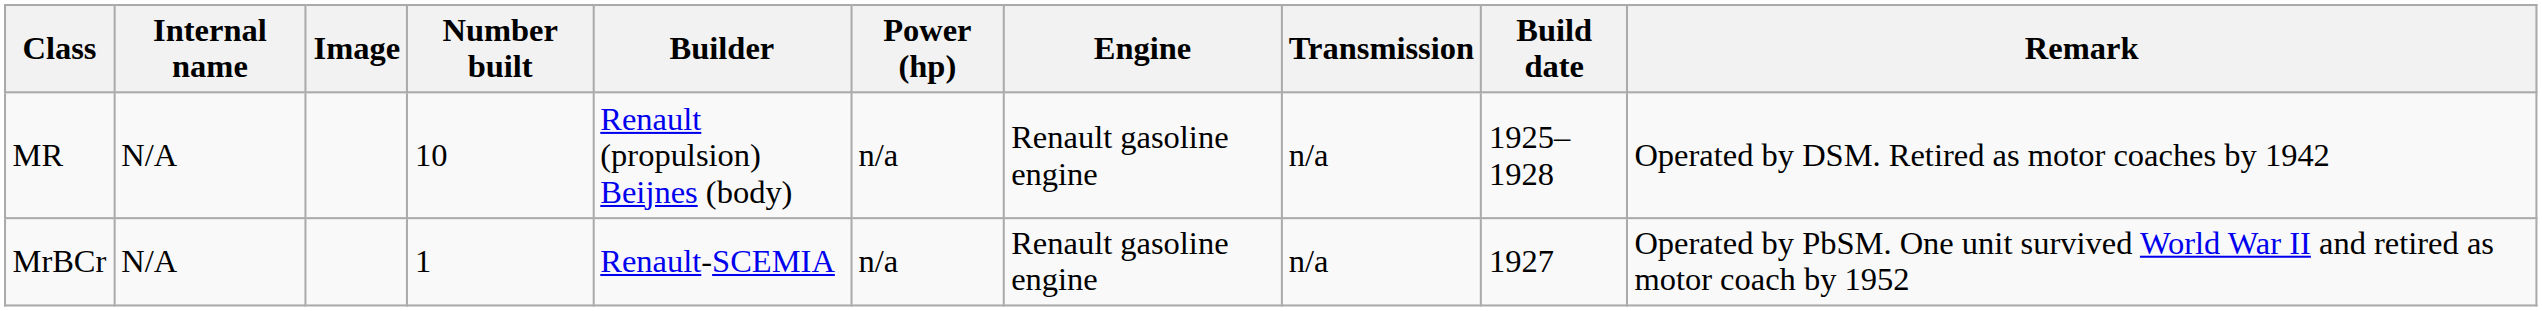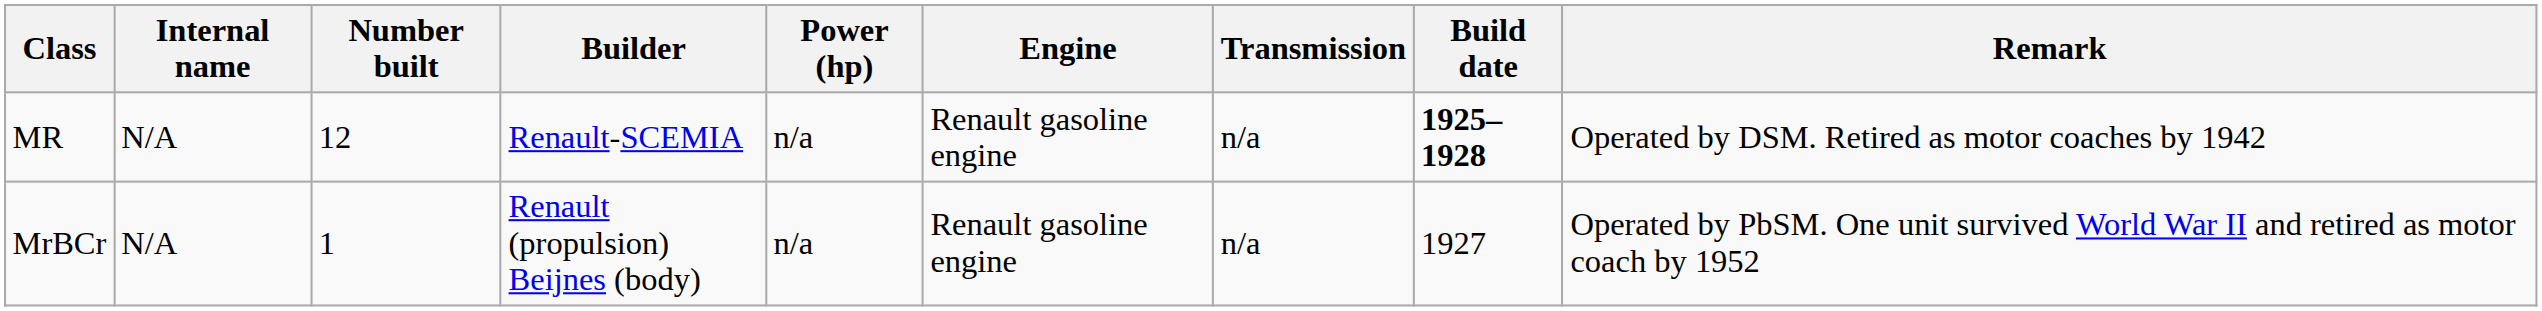 <table class="wikitable">
 <tr>
 <th>Class</th>
 <th>Internal name</th>
-<th>Image</th>
 <th>Number built</th>
 <th>Builder</th>
 <th>Power (hp)</th>
 <th>Engine</th>
 <th>Transmission</th>
 <th>Build date</th>
 <th>Remark</th>
 </tr>
 <tr>
 <td>MR</td>
 <td>N/A</td>
-<td></td>
-<td>10</td>
-<td> <a href='#'>Renault</a> (propulsion)<br> <a href='#'>Beijnes</a> (body)</td>
+<td>12</td>
+<td> <a href='#'>Renault</a>-<a href='#'>SCEMIA</a></td>
 <td>n/a</td>
 <td>Renault gasoline engine</td>
 <td>n/a</td>
-<td>1925–1928</td>
+<td><strong>1925–1928</strong></td>
 <td>Operated by DSM. Retired as motor coaches by 1942</td>
 </tr>
 <tr>
 <td>MrBCr</td>
 <td>N/A</td>
-<td></td>
 <td>1</td>
-<td> <a href='#'>Renault</a>-<a href='#'>SCEMIA</a></td>
+<td> <a href='#'>Renault</a> (propulsion)<br> <a href='#'>Beijnes</a> (body)</td>
 <td>n/a</td>
 <td>Renault gasoline engine</td>
 <td>n/a</td>
 <td>1927</td>
 <td>Operated by PbSM. One unit survived <a href='#'>World War II</a> and retired as motor coach by 1952</td>
 </tr>
 </table>
